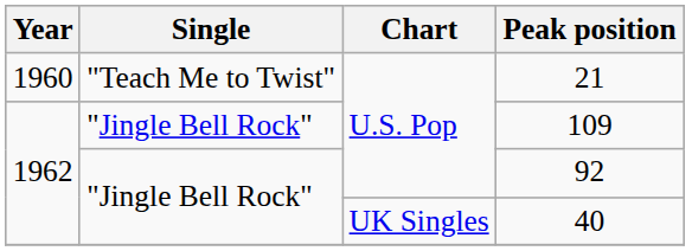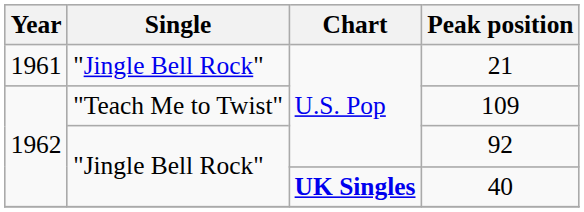 <table class="wikitable">
 <tr>
 <th>Year</th>
 <th>Single</th>
 <th>Chart</th>
 <th>Peak position</th>
 </tr>
 <tr>
-<td>1960</td>
-<td rowspan="1">"Teach Me to Twist"</td>
+<td>1961</td>
+<td rowspan="1">"<a href='#'>Jingle Bell Rock</a>"</td>
 <td rowspan="3"><a href='#'>U.S. Pop</a></td>
 <td align="center">21</td>
 </tr>
 <tr>
 <td rowspan="3">1962</td>
-<td rowspan="1">"<a href='#'>Jingle Bell Rock</a>"</td>
+<td rowspan="1">"Teach Me to Twist"</td>
 <td align="center">109</td>
 </tr>
 <tr>
 <td rowspan="2">"Jingle Bell Rock"</td>
 <td align="center">92</td>
 </tr>
 <tr>
-<td rowspan="1"><a href='#'>UK Singles</a></td>
+<td rowspan="1"><strong><a href='#'>UK Singles</a></strong></td>
 <td align="center">40</td>
 </tr>
 <tr>
 </tr>
 </table>
